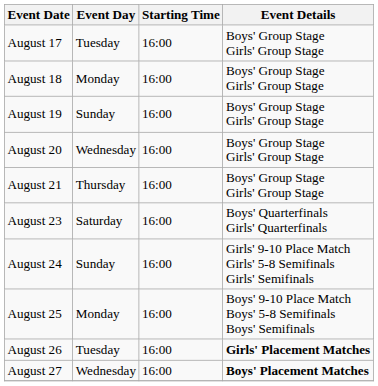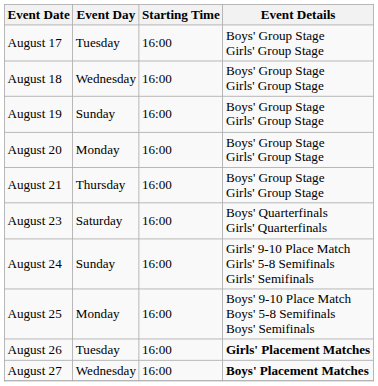 <table class="wikitable">
 <tr>
 <th>Event Date</th>
 <th>Event Day</th>
 <th>Starting Time</th>
 <th>Event Details</th>
 </tr>
 <tr>
 <td>August 17</td>
 <td>Tuesday</td>
 <td>16:00</td>
 <td>Boys' Group Stage<br>Girls' Group Stage</td>
 </tr>
 <tr>
 <td>August 18</td>
-<td>Monday</td>
+<td>Wednesday</td>
 <td>16:00</td>
 <td>Boys' Group Stage<br>Girls' Group Stage</td>
 </tr>
 <tr>
 <td>August 19</td>
 <td>Sunday</td>
 <td>16:00</td>
 <td>Boys' Group Stage<br>Girls' Group Stage</td>
 </tr>
 <tr>
 <td>August 20</td>
-<td>Wednesday</td>
+<td>Monday</td>
 <td>16:00</td>
 <td>Boys' Group Stage<br>Girls' Group Stage</td>
 </tr>
 <tr>
 <td>August 21</td>
 <td>Thursday</td>
 <td>16:00</td>
 <td>Boys' Group Stage<br>Girls' Group Stage</td>
 </tr>
 <tr>
 <td>August 23</td>
 <td>Saturday</td>
 <td>16:00</td>
 <td>Boys' Quarterfinals<br>Girls' Quarterfinals</td>
 </tr>
 <tr>
 <td>August 24</td>
 <td>Sunday</td>
 <td>16:00</td>
 <td>Girls' 9-10 Place Match<br> Girls' 5-8 Semifinals<br> Girls' Semifinals</td>
 </tr>
 <tr>
 <td>August 25</td>
 <td>Monday</td>
 <td>16:00</td>
 <td>Boys' 9-10 Place Match<br> Boys' 5-8 Semifinals<br> Boys' Semifinals</td>
 </tr>
 <tr>
 <td>August 26</td>
 <td>Tuesday</td>
 <td>16:00</td>
 <td><strong>Girls' Placement Matches</strong></td>
 </tr>
 <tr>
 <td>August 27</td>
 <td>Wednesday</td>
 <td>16:00</td>
 <td><strong>Boys' Placement Matches</strong></td>
 </tr>
 <tr>
 </tr>
 </table>
